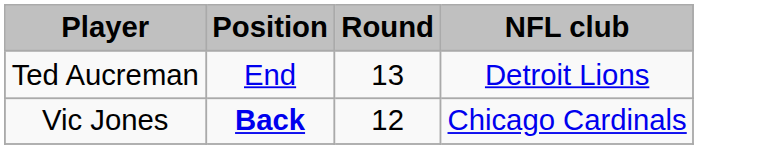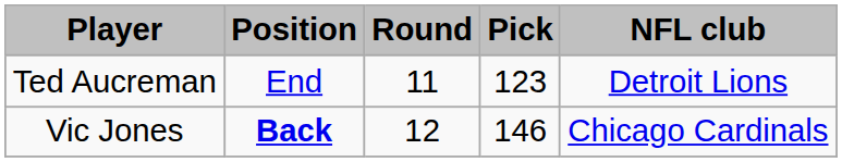 <table class="wikitable" style="text-align:center;">
 <tr style="background:#C0C0C0;">
 <td><strong>Player</strong></td>
 <td><strong>Position</strong></td>
 <td><strong>Round</strong></td>
+<td><strong>Pick</strong></td>
 <td><strong>NFL club</strong></td>
 </tr>
 <tr align="center" bgcolor="">
 <td>Ted Aucreman</td>
 <td><a href='#'>End</a></td>
-<td>13</td>
+<td>11</td>
+<td>123</td>
 <td><a href='#'>Detroit Lions</a></td>
 </tr>
 <tr align="center" bgcolor="">
 <td>Vic Jones</td>
 <td><strong><a href='#'>Back</a></strong></td>
 <td>12</td>
+<td>146</td>
 <td><a href='#'>Chicago Cardinals</a></td>
 </tr>
 </table>
